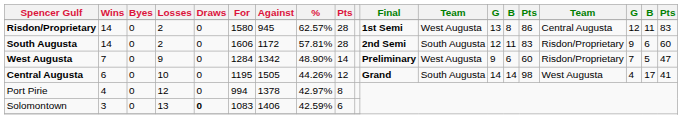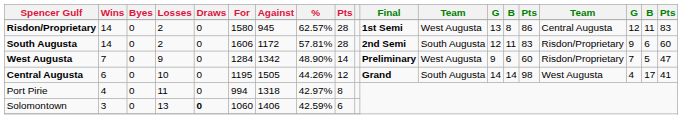 <table style="font-size: 85%; text-align: left;" class="wikitable">
 <tr>
 <th style="color:crimson">Spencer Gulf</th>
 <th style="color:crimson">Wins</th>
 <th style="color:crimson">Byes</th>
 <th style="color:crimson">Losses</th>
 <th style="color:crimson">Draws</th>
 <th style="color:crimson">For</th>
 <th style="color:crimson">Against</th>
 <th style="color:crimson">%</th>
 <th style="color:crimson">Pts</th>
 <th></th>
 <th style="color:green">Final</th>
 <th style="color:green">Team</th>
 <th style="color:green">G</th>
 <th style="color:green">B</th>
 <th style="color:green">Pts</th>
 <th style="color:green">Team</th>
 <th style="color:green">G</th>
 <th style="color:green">B</th>
 <th style="color:green">Pts</th>
 </tr>
 <tr>
 </tr>
 <tr>
 </tr>
 <tr>
 <td><strong>	Risdon/Proprietary	</strong></td>
 <td>14</td>
 <td>0</td>
 <td>2</td>
 <td>0</td>
 <td>1580</td>
 <td>945</td>
 <td>62.57%</td>
 <td>28</td>
 <td></td>
 <td><strong>1st Semi</strong></td>
 <td>West Augusta</td>
 <td>13</td>
 <td>8</td>
 <td>86</td>
 <td>Central Augusta</td>
 <td>12</td>
 <td>11</td>
 <td>83</td>
 </tr>
 <tr>
 <td><strong>	South Augusta	</strong></td>
 <td>14</td>
 <td>0</td>
 <td>2</td>
 <td>0</td>
 <td>1606</td>
 <td>1172</td>
 <td>57.81%</td>
 <td>28</td>
 <td></td>
 <td><strong>2nd Semi</strong></td>
 <td>South Augusta</td>
 <td>12</td>
 <td>11</td>
 <td>83</td>
 <td>Risdon/Proprietary</td>
 <td>9</td>
 <td>6</td>
 <td>60</td>
 </tr>
 <tr>
 <td><strong>	West Augusta	</strong></td>
 <td>7</td>
 <td>0</td>
 <td>9</td>
 <td>0</td>
 <td>1284</td>
 <td>1342</td>
 <td>48.90%</td>
 <td>14</td>
 <td></td>
 <td><strong>Preliminary</strong></td>
 <td>West Augusta</td>
 <td>9</td>
 <td>6</td>
 <td>60</td>
 <td>Risdon/Proprietary</td>
 <td>7</td>
 <td>5</td>
 <td>47</td>
 </tr>
 <tr>
 <td><strong>	Central Augusta	</strong></td>
 <td>6</td>
 <td>0</td>
 <td>10</td>
 <td>0</td>
 <td>1195</td>
 <td>1505</td>
 <td>44.26%</td>
 <td>12</td>
 <td></td>
 <td><strong>Grand</strong></td>
 <td>South Augusta</td>
 <td>14</td>
 <td>14</td>
 <td>98</td>
 <td>West Augusta</td>
 <td>4</td>
 <td>17</td>
 <td>41</td>
 </tr>
 <tr>
 <td>Port Pirie</td>
 <td>4</td>
 <td>0</td>
-<td>12</td>
+<td>11</td>
 <td>0</td>
 <td>994</td>
-<td>1378</td>
+<td>1318</td>
 <td>42.97%</td>
 <td>8</td>
 <td></td>
 </tr>
 <tr>
 <td>Solomontown</td>
 <td>3</td>
 <td>0</td>
 <td>13</td>
 <td><strong>0</strong></td>
-<td>1083</td>
+<td>1060</td>
 <td>1406</td>
 <td>42.59%</td>
 <td>6</td>
 <td></td>
 </tr>
 <tr>
 </tr>
 </table>
